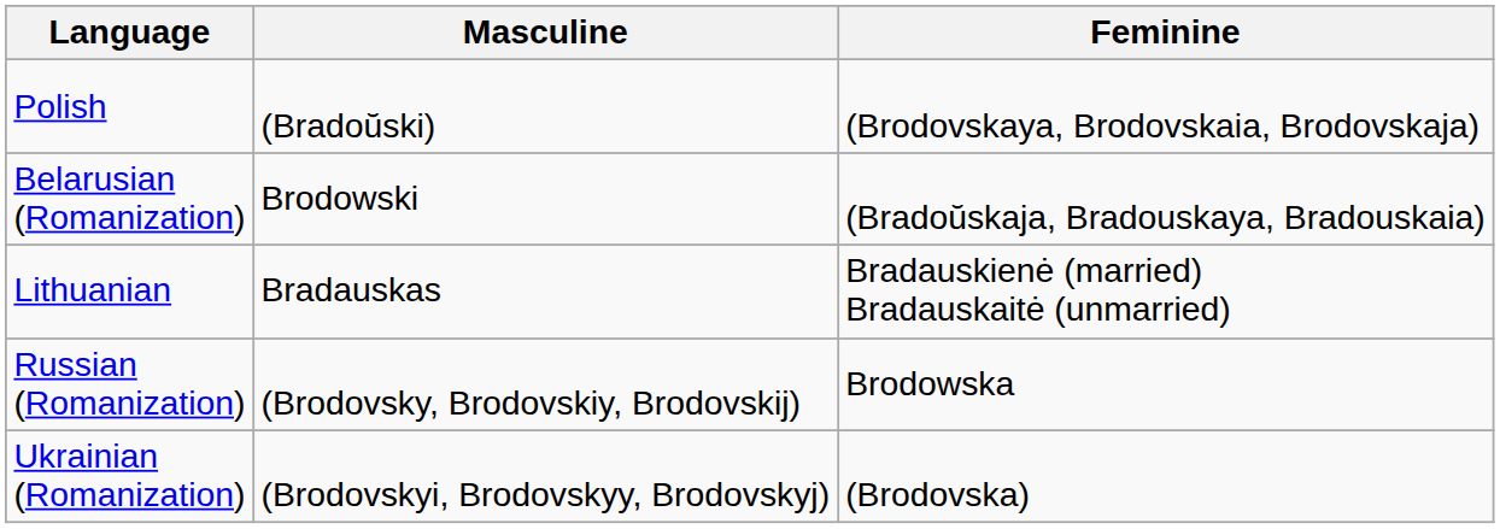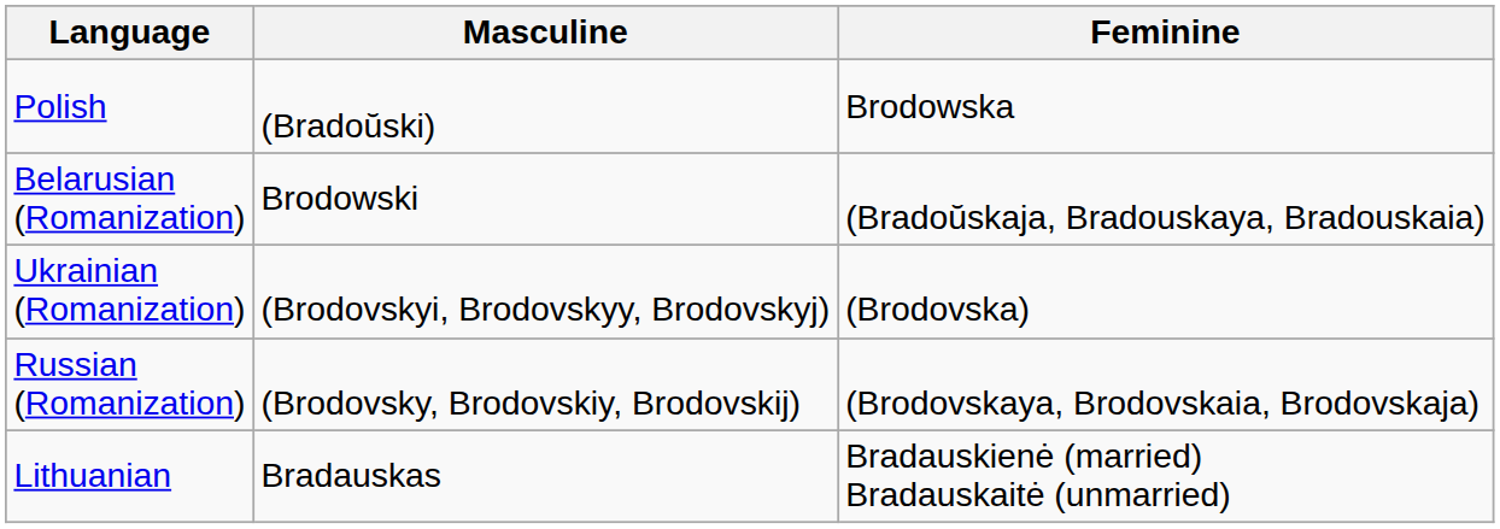 <table class="wikitable">
 <tr>
 <th>Language</th>
 <th>Masculine</th>
 <th>Feminine</th>
 </tr>
 <tr>
 <td><a href='#'>Polish</a></td>
 <td><br>(Bradoŭski)</td>
-<td><br> (Brodovskaya, Brodovskaia, Brodovskaja)</td>
+<td>Brodowska</td>
 </tr>
 <tr>
 <td><a href='#'>Belarusian</a> <br>(<a href='#'>Romanization</a>)</td>
 <td>Brodowski</td>
 <td><br> (Bradoŭskaja, Bradouskaya, Bradouskaia)</td>
 </tr>
 <tr>
+<td><a href='#'>Ukrainian</a> <br>(<a href='#'>Romanization</a>)</td>
+<td><br> (Brodovskyi, Brodovskyy, Brodovskyj)</td>
+<td><br> (Brodovska)</td>
+</tr>
+<tr>
+<td><a href='#'>Russian</a> <br>(<a href='#'>Romanization</a>)</td>
+<td><br> (Brodovsky, Brodovskiy, Brodovskij)</td>
+<td><br> (Brodovskaya, Brodovskaia, Brodovskaja)</td>
+</tr>
+<tr>
 <td><a href='#'>Lithuanian</a></td>
 <td>Bradauskas</td>
 <td>Bradauskienė (married)<br> Bradauskaitė (unmarried)</td>
 </tr>
-<tr>
-<td><a href='#'>Russian</a> <br>(<a href='#'>Romanization</a>)</td>
-<td><br> (Brodovsky, Brodovskiy, Brodovskij)</td>
-<td>Brodowska</td>
-</tr>
-<tr>
-<td><a href='#'>Ukrainian</a> <br>(<a href='#'>Romanization</a>)</td>
-<td><br> (Brodovskyi, Brodovskyy, Brodovskyj)</td>
-<td><br> (Brodovska)</td>
-</tr>
 </table>
